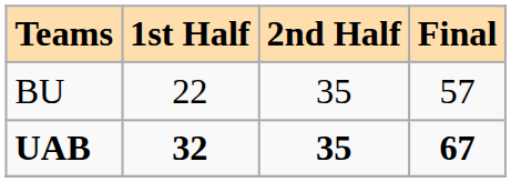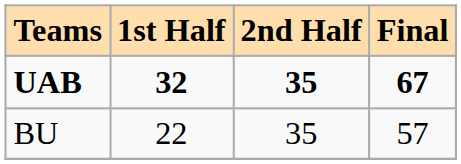 <table class="wikitable" align=right>
 <tr bgcolor=#ffdead align=center>
 <td><strong>Teams</strong></td>
 <td><strong>1st Half</strong></td>
 <td><strong>2nd Half</strong></td>
 <td><strong>Final</strong></td>
 </tr>
 <tr>
+<td><strong>UAB</strong></td>
+<td align=center><strong>32</strong></td>
+<td align=center><strong>35</strong></td>
+<td align=center><strong>67</strong></td>
+</tr>
+<tr>
 <td>BU</td>
 <td align=center>22</td>
 <td align=center>35</td>
 <td align=center>57</td>
 </tr>
 <tr>
-<td><strong>UAB</strong></td>
-<td align=center><strong>32</strong></td>
-<td align=center><strong>35</strong></td>
-<td align=center><strong>67</strong></td>
-</tr>
-<tr>
 </tr>
 </table>
